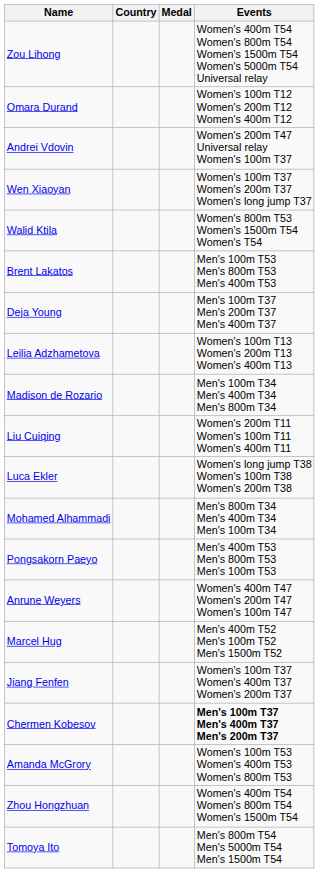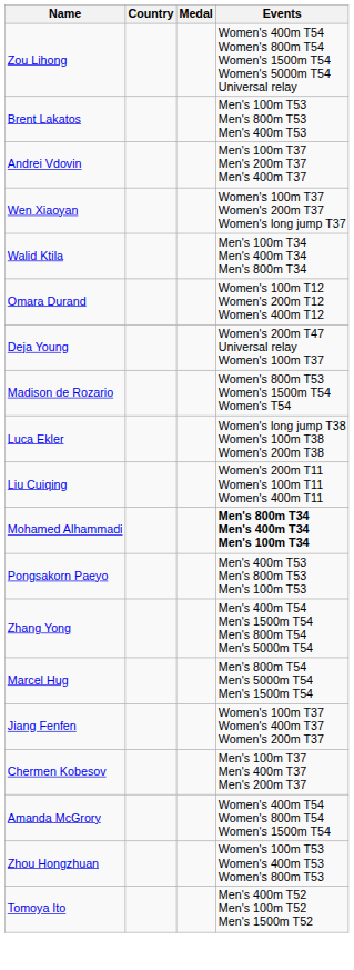 <table class="wikitable sortable">
 <tr>
 <th>Name</th>
 <th>Country</th>
 <th>Medal</th>
 <th>Events</th>
 </tr>
 <tr>
 <td><a href='#'>Zou Lihong</a></td>
 <td></td>
 <td align=center><br> <br> <br> <br> </td>
 <td>Women's 400m T54<br> Women's 800m T54<br> Women's 1500m T54<br> Women's 5000m T54<br> Universal  relay</td>
 </tr>
 <tr>
-<td><a href='#'>Omara Durand</a></td>
+<td><a href='#'>Brent Lakatos</a></td>
 <td></td>
 <td align=center><br> <br> </td>
-<td>Women's 100m T12<br> Women's 200m T12<br> Women's 400m T12</td>
+<td>Men's 100m T53<br> Men's 800m T53<br> Men's 400m T53</td>
 </tr>
 <tr>
 <td><a href='#'>Andrei Vdovin</a></td>
 <td></td>
 <td align=center><br> <br> </td>
-<td>Women's 200m T47<br> Universal  relay<br> Women's 100m T37</td>
+<td>Men's 100m T37<br> Men's 200m T37<br> Men's 400m T37</td>
 </tr>
 <tr>
 <td><a href='#'>Wen Xiaoyan</a></td>
 <td></td>
 <td align=center><br> <br> </td>
 <td>Women's 100m T37<br> Women's 200m T37<br> Women's long jump T37</td>
 </tr>
 <tr>
 <td><a href='#'>Walid Ktila</a></td>
 <td></td>
 <td align=center><br> <br> </td>
-<td>Women's 800m T53<br> Women's 1500m T54<br> Women's T54</td>
+<td>Men's 100m T34<br> Men's 400m T34<br> Men's 800m T34</td>
 </tr>
 <tr>
-<td><a href='#'>Brent Lakatos</a></td>
+<td><a href='#'>Omara Durand</a></td>
 <td></td>
 <td align=center><br> <br> </td>
-<td>Men's 100m T53<br> Men's 800m T53<br> Men's 400m T53</td>
+<td>Women's 100m T12<br> Women's 200m T12<br> Women's 400m T12</td>
 </tr>
 <tr>
 <td><a href='#'>Deja Young</a></td>
 <td></td>
 <td align=center><br> <br> </td>
-<td>Men's 100m T37<br> Men's 200m T37<br> Men's 400m T37</td>
-</tr>
-<tr>
-<td><a href='#'>Leilia Adzhametova</a></td>
-<td></td>
-<td align=center><br> <br> </td>
-<td>Women's 100m T13<br> Women's 200m T13<br> Women's 400m T13</td>
+<td>Women's 200m T47<br> Universal  relay<br> Women's 100m T37</td>
 </tr>
 <tr>
 <td><a href='#'>Madison de Rozario</a></td>
 <td></td>
 <td align=center><br> <br> </td>
-<td>Men's 100m T34<br> Men's 400m T34<br> Men's 800m T34</td>
+<td>Women's 800m T53<br> Women's 1500m T54<br> Women's T54</td>
+</tr>
+<tr>
+<td><a href='#'>Luca Ekler</a></td>
+<td></td>
+<td align=center><br> <br> </td>
+<td>Women's long jump T38<br> Women's 100m T38<br> Women's 200m T38</td>
 </tr>
 <tr>
 <td><a href='#'>Liu Cuiqing</a></td>
 <td></td>
 <td align=center><br> <br> </td>
 <td>Women's 200m T11<br> Women's 100m T11<br> Women's 400m T11</td>
 </tr>
 <tr>
-<td><a href='#'>Luca Ekler</a></td>
-<td></td>
-<td align=center><br> <br> </td>
-<td>Women's long jump T38<br> Women's 100m T38<br> Women's 200m T38</td>
-</tr>
-<tr>
 <td><a href='#'>Mohamed Alhammadi</a></td>
 <td></td>
 <td align=center><br> <br> </td>
-<td>Men's 800m T34<br> Men's 400m T34<br> Men's 100m T34</td>
+<td><strong>Men's 800m T34<br> Men's 400m T34<br> Men's 100m T34</strong></td>
 </tr>
 <tr>
 <td><a href='#'>Pongsakorn Paeyo</a></td>
 <td></td>
 <td align=center><br> <br> </td>
 <td>Men's 400m T53<br> Men's 800m T53<br> Men's 100m T53</td>
 </tr>
 <tr>
-<td><a href='#'>Anrune Weyers</a></td>
+<td><a href='#'>Zhang Yong</a></td>
 <td></td>
-<td align=center><br> <br> </td>
-<td>Women's 400m T47<br> Women's 200m T47<br> Women's 100m T47</td>
+<td align=center><br> <br> <br> </td>
+<td>Men's 400m T54<br> Men's 1500m T54<br> Men's 800m T54<br> Men's 5000m T54</td>
 </tr>
 <tr>
 <td><a href='#'>Marcel Hug</a></td>
 <td></td>
 <td align=center><br> <br> </td>
-<td>Men's 400m T52<br> Men's 100m T52<br> Men's 1500m T52</td>
+<td>Men's 800m T54<br> Men's 5000m T54<br> Men's 1500m T54</td>
 </tr>
 <tr>
 <td><a href='#'>Jiang Fenfen</a></td>
 <td></td>
 <td align=center><br> <br> </td>
 <td>Women's 100m T37<br> Women's 400m T37<br> Women's 200m T37</td>
 </tr>
 <tr>
 <td><a href='#'>Chermen Kobesov</a></td>
 <td></td>
 <td align=center><br> <br> </td>
-<td><strong>Men's 100m T37<br> Men's 400m T37<br> Men's 200m T37</strong></td>
+<td>Men's 100m T37<br> Men's 400m T37<br> Men's 200m T37</td>
 </tr>
 <tr>
 <td><a href='#'>Amanda McGrory</a></td>
 <td></td>
 <td align=center><br> <br> </td>
-<td>Women's 100m T53<br> Women's 400m T53<br> Women's 800m T53</td>
+<td>Women's 400m T54<br> Women's 800m T54<br> Women's 1500m T54</td>
 </tr>
 <tr>
 <td><a href='#'>Zhou Hongzhuan</a></td>
 <td></td>
 <td align=center><br> <br> </td>
-<td>Women's 400m T54<br> Women's 800m T54<br> Women's 1500m T54</td>
+<td>Women's 100m T53<br> Women's 400m T53<br> Women's 800m T53</td>
 </tr>
 <tr>
 <td><a href='#'>Tomoya Ito</a></td>
 <td></td>
 <td align=center><br> <br> </td>
-<td>Men's 800m T54<br> Men's 5000m T54<br> Men's 1500m T54</td>
+<td>Men's 400m T52<br> Men's 100m T52<br> Men's 1500m T52</td>
 </tr>
 </table>
